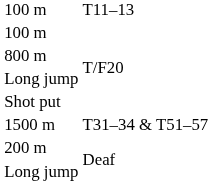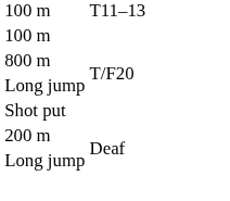 <table>
 <tr>
 <td>100 m</td>
 <td>T11–13</td>
 <td></td>
 <td></td>
 <td></td>
 </tr>
 <tr>
 <td>100 m</td>
 <td rowspan=4>T/F20</td>
 <td></td>
 <td nowrap></td>
 <td nowrap></td>
 </tr>
 <tr>
 <td>800 m</td>
 <td></td>
 <td></td>
 <td></td>
 </tr>
 <tr>
 <td>Long jump</td>
 <td></td>
 <td></td>
 <td></td>
 </tr>
 <tr>
 <td>Shot put</td>
 <td></td>
 <td></td>
 <td></td>
 </tr>
 <tr>
-<td>1500 m</td>
-<td>T31–34 & T51–57</td>
-<td></td>
-<td></td>
-<td></td>
-</tr>
-<tr>
 <td>200 m</td>
 <td rowspan=2>Deaf</td>
 <td></td>
 <td></td>
 <td></td>
 </tr>
 <tr>
 <td>Long jump</td>
 <td nowrap></td>
 <td></td>
 <td></td>
 </tr>
 </table>
